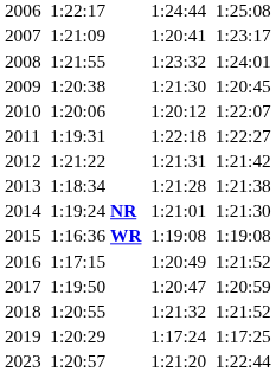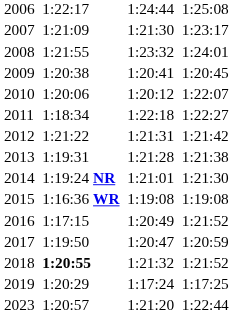 <table>
 <tr>
 <td>2006</td>
 <td></td>
 <td>1:22:17</td>
 <td></td>
 <td>1:24:44</td>
 <td></td>
 <td>1:25:08</td>
 </tr>
 <tr>
 <td>2007</td>
 <td></td>
 <td>1:21:09</td>
 <td></td>
-<td>1:20:41</td>
+<td>1:21:30</td>
 <td></td>
 <td>1:23:17</td>
 </tr>
 <tr>
 <td>2008</td>
 <td></td>
 <td>1:21:55</td>
 <td></td>
 <td>1:23:32</td>
 <td></td>
 <td>1:24:01</td>
 </tr>
 <tr>
 <td>2009</td>
 <td></td>
 <td>1:20:38</td>
 <td></td>
-<td>1:21:30</td>
+<td>1:20:41</td>
 <td></td>
 <td>1:20:45</td>
 </tr>
 <tr>
 <td>2010</td>
 <td></td>
 <td>1:20:06</td>
 <td></td>
 <td>1:20:12</td>
 <td></td>
 <td>1:22:07</td>
 </tr>
 <tr>
 <td>2011</td>
 <td></td>
-<td>1:19:31</td>
+<td>1:18:34</td>
 <td></td>
 <td>1:22:18</td>
 <td></td>
 <td>1:22:27</td>
 </tr>
 <tr>
 <td>2012</td>
 <td></td>
 <td>1:21:22</td>
 <td></td>
 <td>1:21:31</td>
 <td></td>
 <td>1:21:42</td>
 </tr>
 <tr>
 <td>2013</td>
 <td></td>
-<td>1:18:34</td>
+<td>1:19:31</td>
 <td></td>
 <td>1:21:28</td>
 <td></td>
 <td>1:21:38</td>
 </tr>
 <tr>
 <td>2014</td>
 <td></td>
 <td>1:19:24 <strong><a href='#'>NR</a></strong></td>
 <td></td>
 <td>1:21:01</td>
 <td></td>
 <td>1:21:30</td>
 </tr>
 <tr>
 <td>2015</td>
 <td></td>
 <td>1:16:36 <strong><a href='#'>WR</a></strong></td>
 <td></td>
 <td>1:19:08</td>
 <td></td>
 <td>1:19:08</td>
 </tr>
 <tr>
 <td>2016</td>
 <td></td>
 <td>1:17:15</td>
 <td></td>
 <td>1:20:49</td>
 <td></td>
 <td>1:21:52</td>
 </tr>
 <tr>
 <td>2017</td>
 <td></td>
 <td>1:19:50</td>
 <td></td>
 <td>1:20:47</td>
 <td></td>
 <td>1:20:59</td>
 </tr>
 <tr>
 <td>2018</td>
 <td></td>
-<td>1:20:55</td>
+<td><strong>1:20:55</strong></td>
 <td></td>
 <td>1:21:32</td>
 <td></td>
 <td>1:21:52</td>
 </tr>
 <tr>
 <td>2019</td>
 <td></td>
 <td>1:20:29</td>
 <td></td>
 <td>1:17:24</td>
 <td></td>
 <td>1:17:25</td>
 </tr>
 <tr>
 <td>2023</td>
 <td></td>
 <td>1:20:57</td>
 <td></td>
 <td>1:21:20</td>
 <td></td>
 <td>1:22:44</td>
 </tr>
 </table>
